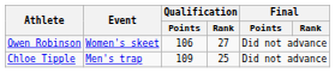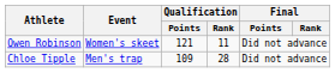 <table class=wikitable style=font-size:90%;text-align:center>
 <tr>
 <th rowspan=2>Athlete</th>
 <th rowspan=2>Event</th>
 <th colspan=2>Qualification</th>
 <th colspan=2>Final</th>
 </tr>
 <tr style=font-size:95%>
 <th>Points</th>
 <th>Rank</th>
 <th>Points</th>
 <th>Rank</th>
 </tr>
 <tr>
 <td align=left><a href='#'>Owen Robinson</a></td>
 <td align=left><a href='#'>Women's skeet</a></td>
-<td>106</td>
-<td>27</td>
+<td>121</td>
+<td>11</td>
 <td colspan=2>Did not advance</td>
 </tr>
 <tr>
 <td align=left><a href='#'>Chloe Tipple</a></td>
 <td align=left><a href='#'>Men's trap</a></td>
 <td>109</td>
-<td>25</td>
+<td>28</td>
 <td colspan=2>Did not advance</td>
 </tr>
 </table>
